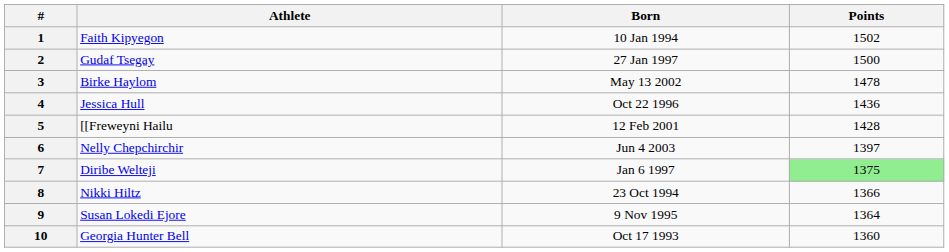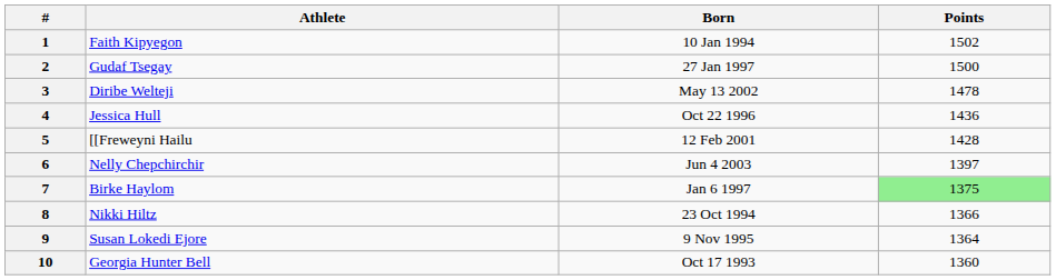 <table class="wikitable" width=80% style="font-size:90%; text-align:center;">
 <tr>
 <th>#</th>
 <th>Athlete</th>
 <th>Born</th>
 <th>Points</th>
 </tr>
 <tr>
 <th>1</th>
 <td align=left> <a href='#'>Faith Kipyegon</a></td>
 <td>10 Jan 1994</td>
 <td>1502</td>
 </tr>
 <tr>
 <th>2</th>
 <td align=left> <a href='#'>Gudaf Tsegay</a></td>
 <td>27 Jan 1997</td>
 <td>1500</td>
 </tr>
 <tr>
 <th>3</th>
-<td align=left> <a href='#'>Birke Haylom</a></td>
+<td align=left> <a href='#'>Diribe Welteji</a></td>
 <td>May 13 2002</td>
 <td>1478</td>
 </tr>
 <tr>
 <th>4</th>
 <td align=left> <a href='#'>Jessica Hull</a></td>
 <td>Oct 22 1996</td>
 <td>1436</td>
 </tr>
 <tr>
 <th>5</th>
 <td align=left> [[Freweyni Hailu</td>
 <td>12 Feb 2001</td>
 <td>1428</td>
 </tr>
 <tr>
 <th>6</th>
 <td align=left> <a href='#'>Nelly Chepchirchir</a></td>
 <td>Jun 4 2003</td>
 <td>1397</td>
 </tr>
 <tr>
 <th>7</th>
-<td align=left> <a href='#'>Diribe Welteji</a></td>
+<td align=left> <a href='#'>Birke Haylom</a></td>
 <td>Jan 6 1997</td>
 <td style="background: lightgreen;">1375</td>
 </tr>
 <tr>
 <th>8</th>
 <td align=left> <a href='#'>Nikki Hiltz</a></td>
 <td>23 Oct 1994</td>
 <td>1366</td>
 </tr>
 <tr>
 <th>9</th>
 <td align=left> <a href='#'>Susan Lokedi Ejore</a></td>
 <td>9 Nov 1995</td>
 <td>1364</td>
 </tr>
 <tr>
 <th>10</th>
 <td align=left> <a href='#'>Georgia Hunter Bell </a></td>
 <td>Oct 17 1993</td>
 <td>1360</td>
 </tr>
 </table>
